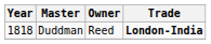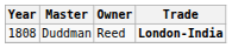 <table class="sortable wikitable">
 <tr>
 <th>Year</th>
 <th>Master</th>
 <th>Owner</th>
 <th>Trade</th>
 </tr>
 <tr>
-<td>1818</td>
+<td>1808</td>
 <td>Duddman</td>
 <td>Reed</td>
 <td><strong>London-India</strong></td>
 </tr>
 <tr>
 </tr>
 </table>
